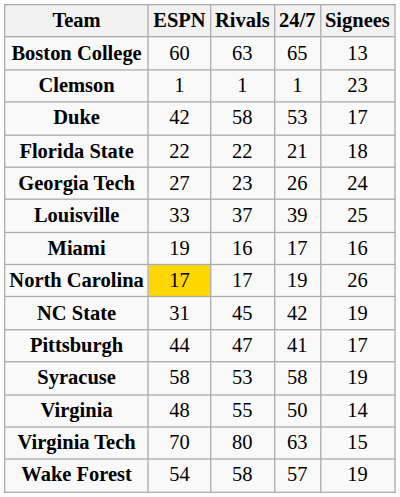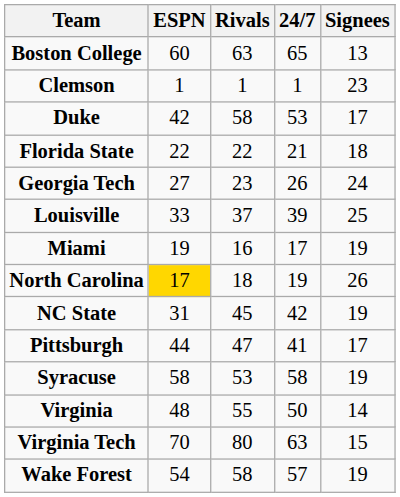 <table class="wikitable sortable" style="text-align:center">
 <tr>
 <th>Team</th>
 <th>ESPN</th>
 <th>Rivals</th>
 <th>24/7</th>
 <th>Signees</th>
 </tr>
 <tr>
 <td style=><strong>Boston College</strong></td>
 <td>60</td>
 <td>63</td>
 <td>65</td>
 <td>13</td>
 </tr>
 <tr>
 <td style=><strong>Clemson</strong></td>
 <td>1</td>
 <td>1</td>
 <td>1</td>
 <td>23</td>
 </tr>
 <tr>
 <td style=><strong>Duke</strong></td>
 <td>42</td>
 <td>58</td>
 <td>53</td>
 <td>17</td>
 </tr>
 <tr>
 <td style=><strong>Florida State</strong></td>
 <td>22</td>
 <td>22</td>
 <td>21</td>
 <td>18</td>
 </tr>
 <tr>
 <td style=><strong>Georgia Tech</strong></td>
 <td>27</td>
 <td>23</td>
 <td>26</td>
 <td>24</td>
 </tr>
 <tr>
 <td style=><strong>Louisville</strong></td>
 <td>33</td>
 <td>37</td>
 <td>39</td>
 <td>25</td>
 </tr>
 <tr>
 <td style=><strong>Miami</strong></td>
 <td>19</td>
 <td>16</td>
 <td>17</td>
-<td>16</td>
+<td>19</td>
 </tr>
 <tr>
 <td style=><strong>North Carolina</strong></td>
 <td style="background: gold;">17</td>
-<td>17</td>
+<td>18</td>
 <td>19</td>
 <td>26</td>
 </tr>
 <tr>
 <td style=><strong>NC State</strong></td>
 <td>31</td>
 <td>45</td>
 <td>42</td>
 <td>19</td>
 </tr>
 <tr>
 <td style=><strong>Pittsburgh</strong></td>
 <td>44</td>
 <td>47</td>
 <td>41</td>
 <td>17</td>
 </tr>
 <tr>
 <td style=><strong>Syracuse</strong></td>
 <td>58</td>
 <td>53</td>
 <td>58</td>
 <td>19</td>
 </tr>
 <tr>
 <td style=><strong>Virginia</strong></td>
 <td>48</td>
 <td>55</td>
 <td>50</td>
 <td>14</td>
 </tr>
 <tr>
 <td style=><strong>Virginia Tech</strong></td>
 <td>70</td>
 <td>80</td>
 <td>63</td>
 <td>15</td>
 </tr>
 <tr>
 <td style=><strong>Wake Forest</strong></td>
 <td>54</td>
 <td>58</td>
 <td>57</td>
 <td>19</td>
 </tr>
 </table>
